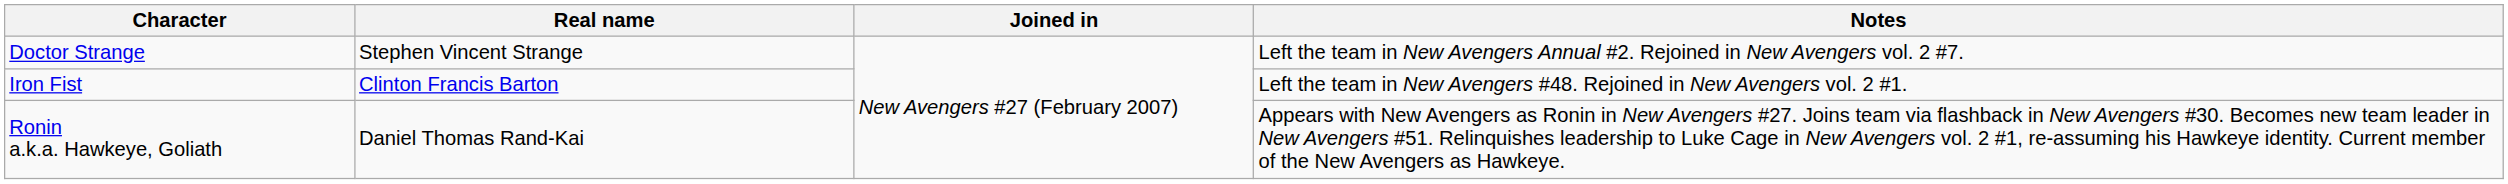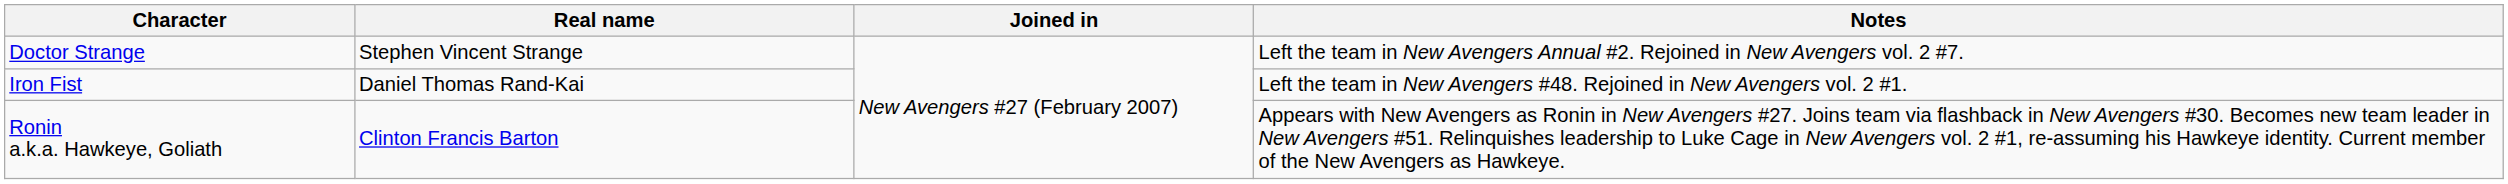 <table class="wikitable" width=100%>
 <tr>
 <th width=14%>Character</th>
 <th width=20%>Real name</th>
 <th width=16%>Joined in</th>
 <th>Notes</th>
 </tr>
 <tr>
 <td><a href='#'>Doctor Strange</a></td>
 <td>Stephen Vincent Strange</td>
 <td rowspan="3"><em>New Avengers</em> #27 (February 2007)</td>
 <td>Left the team in <em>New Avengers Annual</em> #2. Rejoined in <em>New Avengers</em> vol. 2 #7.</td>
 </tr>
 <tr>
 <td><a href='#'>Iron Fist</a></td>
-<td><a href='#'>Clinton Francis Barton</a></td>
+<td>Daniel Thomas Rand-Kai</td>
 <td>Left the team in <em>New Avengers</em> #48. Rejoined in <em>New Avengers</em> vol. 2 #1.</td>
 </tr>
 <tr>
 <td><a href='#'>Ronin</a><br>a.k.a. Hawkeye, Goliath</td>
-<td>Daniel Thomas Rand-Kai</td>
+<td><a href='#'>Clinton Francis Barton</a></td>
 <td>Appears with New Avengers as Ronin in <em>New Avengers</em> #27. Joins team via flashback in <em>New Avengers</em> #30. Becomes new team leader in <em>New Avengers</em> #51. Relinquishes leadership to Luke Cage in <em>New Avengers</em> vol. 2 #1, re-assuming his Hawkeye identity. Current member of the New Avengers as Hawkeye.</td>
 </tr>
 </table>
